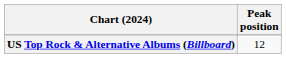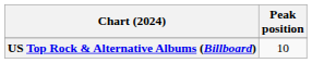 <table class="wikitable sortable plainrowheaders" style="text-align:center">
 <tr>
 <th scope="col">Chart (2024)</th>
 <th scope="col">Peak<br>position</th>
 </tr>
 <tr>
 </tr>
 <tr>
 <th scope="row">US <a href='#'>Top Rock & Alternative Albums</a> (<em><a href='#'>Billboard</a></em>)</th>
-<td>12</td>
+<td>10</td>
 </tr>
 </table>
